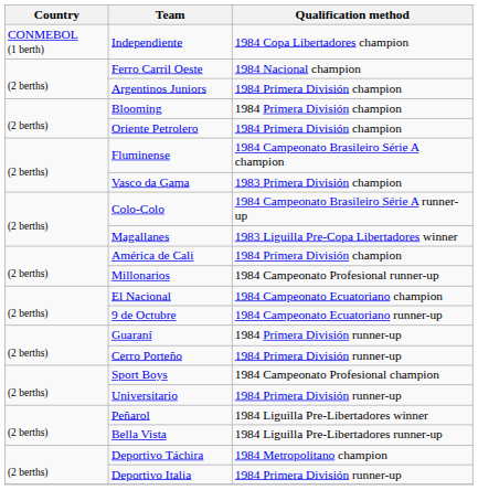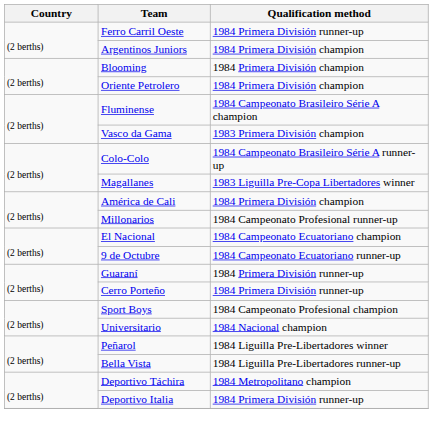 <table class="wikitable">
 <tr>
 <th width=125>Country</th>
 <th width=150>Team</th>
 <th width=300>Qualification method</th>
 </tr>
 <tr>
-<td><a href='#'>CONMEBOL</a><br><small>(1 berth)</small></td>
-<td><a href='#'>Independiente</a></td>
-<td><a href='#'>1984 Copa Libertadores</a> champion</td>
-</tr>
-<tr>
 <td rowspan="2"><br><small>(2 berths)</small></td>
 <td><a href='#'>Ferro Carril Oeste</a></td>
-<td><a href='#'>1984 Nacional</a> champion</td>
+<td><a href='#'>1984 Primera División</a> runner-up</td>
 </tr>
 <tr>
 <td><a href='#'>Argentinos Juniors</a></td>
 <td><a href='#'>1984 Primera División</a> champion</td>
 </tr>
 <tr>
 <td rowspan="2"><br><small>(2 berths)</small></td>
 <td><a href='#'>Blooming</a></td>
 <td>1984 <a href='#'>Primera División</a> champion</td>
 </tr>
 <tr>
 <td><a href='#'>Oriente Petrolero</a></td>
 <td><a href='#'>1984 Primera División</a> champion</td>
 </tr>
 <tr>
 <td rowspan="2"><br><small>(2 berths)</small></td>
 <td><a href='#'>Fluminense</a></td>
 <td><a href='#'>1984 Campeonato Brasileiro Série A</a> champion</td>
 </tr>
 <tr>
 <td><a href='#'>Vasco da Gama</a></td>
 <td><a href='#'>1983 Primera División</a> champion</td>
 </tr>
 <tr>
 <td rowspan="2"><br><small>(2 berths)</small></td>
 <td><a href='#'>Colo-Colo</a></td>
 <td><a href='#'>1984 Campeonato Brasileiro Série A</a> runner-up</td>
 </tr>
 <tr>
 <td><a href='#'>Magallanes</a></td>
 <td><a href='#'>1983 Liguilla Pre-Copa Libertadores</a> winner</td>
 </tr>
 <tr>
 <td rowspan="2"><br><small>(2 berths)</small></td>
 <td><a href='#'>América de Cali</a></td>
 <td><a href='#'>1984 Primera División</a> champion</td>
 </tr>
 <tr>
 <td><a href='#'>Millonarios</a></td>
 <td>1984 Campeonato Profesional runner-up</td>
 </tr>
 <tr>
 <td rowspan="2"><br><small>(2 berths)</small></td>
 <td><a href='#'>El Nacional</a></td>
 <td><a href='#'>1984 Campeonato Ecuatoriano</a> champion</td>
 </tr>
 <tr>
 <td><a href='#'>9 de Octubre</a></td>
 <td><a href='#'>1984 Campeonato Ecuatoriano</a> runner-up</td>
 </tr>
 <tr>
 <td rowspan="2"><br><small>(2 berths)</small></td>
 <td><a href='#'>Guaraní</a></td>
 <td>1984 <a href='#'>Primera División</a> runner-up</td>
 </tr>
 <tr>
 <td><a href='#'>Cerro Porteño</a></td>
 <td><a href='#'>1984 Primera División</a> runner-up</td>
 </tr>
 <tr>
 <td rowspan="2"><br><small>(2 berths)</small></td>
 <td><a href='#'>Sport Boys</a></td>
 <td>1984 Campeonato Profesional champion</td>
 </tr>
 <tr>
 <td><a href='#'>Universitario</a></td>
-<td><a href='#'>1984 Primera División</a> runner-up</td>
+<td><a href='#'>1984 Nacional</a> champion</td>
 </tr>
 <tr>
 <td rowspan="2"><br><small>(2 berths)</small></td>
 <td><a href='#'>Peñarol</a></td>
 <td>1984 Liguilla Pre-Libertadores winner</td>
 </tr>
 <tr>
 <td><a href='#'>Bella Vista</a></td>
 <td>1984 Liguilla Pre-Libertadores runner-up</td>
 </tr>
 <tr>
 <td rowspan="2"><br><small>(2 berths)</small></td>
 <td><a href='#'>Deportivo Táchira</a></td>
 <td><a href='#'>1984 Metropolitano</a> champion</td>
 </tr>
 <tr>
 <td><a href='#'>Deportivo Italia</a></td>
 <td><a href='#'>1984 Primera División</a> runner-up</td>
 </tr>
 <tr>
 </tr>
 </table>
